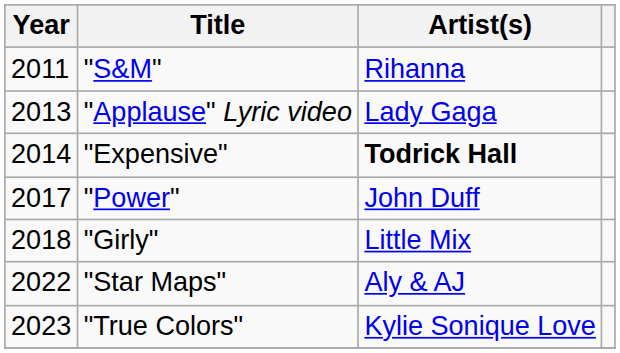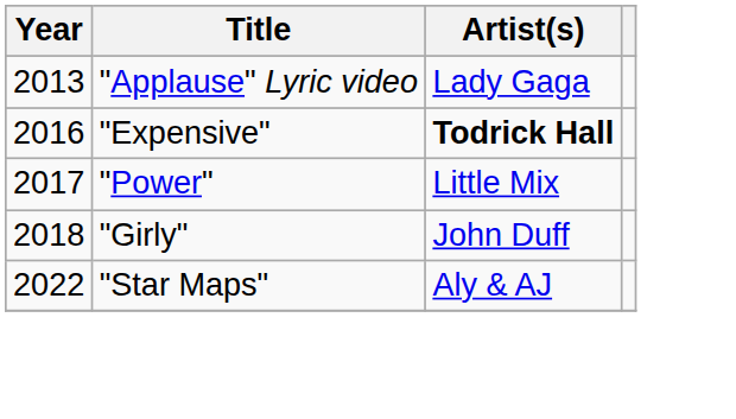 <table class="wikitable">
 <tr>
 <th>Year</th>
 <th>Title</th>
 <th>Artist(s)</th>
 <th></th>
 </tr>
 <tr>
-<td>2011</td>
-<td>"<a href='#'>S&M</a>"</td>
-<td><a href='#'>Rihanna</a></td>
-<td></td>
-</tr>
-<tr>
 <td>2013</td>
 <td>"<a href='#'>Applause</a>" <em>Lyric video</em></td>
 <td><a href='#'>Lady Gaga</a></td>
 <td></td>
 </tr>
 <tr>
-<td>2014</td>
+<td>2016</td>
 <td>"Expensive"</td>
 <td><strong>Todrick Hall</strong></td>
 <td></td>
 </tr>
 <tr>
 <td>2017</td>
 <td>"<a href='#'>Power</a>"</td>
-<td><a href='#'>John Duff</a></td>
+<td><a href='#'>Little Mix</a></td>
 <td></td>
 </tr>
 <tr>
 <td>2018</td>
 <td>"Girly"</td>
-<td><a href='#'>Little Mix</a></td>
+<td><a href='#'>John Duff</a></td>
 <td></td>
 </tr>
 <tr>
 <td>2022</td>
 <td>"Star Maps"</td>
 <td><a href='#'>Aly & AJ</a></td>
 <td></td>
 </tr>
 <tr>
-<td>2023</td>
-<td>"True Colors"</td>
-<td><a href='#'>Kylie Sonique Love</a></td>
-<td style="text-align: center;"></td>
-</tr>
-<tr>
 </tr>
 </table>
